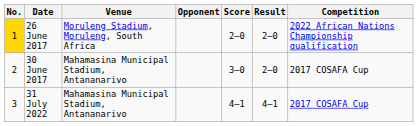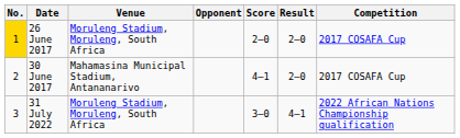 <table class="wikitable sortable">
 <tr>
 <th scope="col">No.</th>
 <th scope="col">Date</th>
 <th scope="col">Venue</th>
 <th scope="col">Opponent</th>
 <th scope="col">Score</th>
 <th scope="col">Result</th>
 <th scope="col">Competition</th>
 </tr>
 <tr>
 <td style="background: gold; text-align:center">1</td>
 <td>26 June 2017</td>
 <td><a href='#'>Moruleng Stadium</a>, <a href='#'>Moruleng</a>, South Africa</td>
 <td></td>
 <td style="text-align:center">2–0</td>
 <td style="text-align:center">2–0</td>
-<td><a href='#'>2022 African Nations Championship qualification</a></td>
+<td><a href='#'>2017 COSAFA Cup</a></td>
 </tr>
 <tr>
 <td style="text-align:center">2</td>
 <td>30 June 2017</td>
 <td>Mahamasina Municipal Stadium, Antananarivo</td>
 <td></td>
-<td style="text-align:center">3–0</td>
+<td style="text-align:center">4–1</td>
 <td style="text-align:center">2–0</td>
 <td>2017 COSAFA Cup</td>
 </tr>
 <tr>
 <td style="text-align:center">3</td>
 <td>31 July 2022</td>
-<td>Mahamasina Municipal Stadium, Antananarivo</td>
+<td><a href='#'>Moruleng Stadium</a>, <a href='#'>Moruleng</a>, South Africa</td>
 <td></td>
+<td style="text-align:center">3–0</td>
 <td style="text-align:center">4–1</td>
-<td style="text-align:center">4–1</td>
-<td><a href='#'>2017 COSAFA Cup</a></td>
+<td><a href='#'>2022 African Nations Championship qualification</a></td>
 </tr>
 </table>
